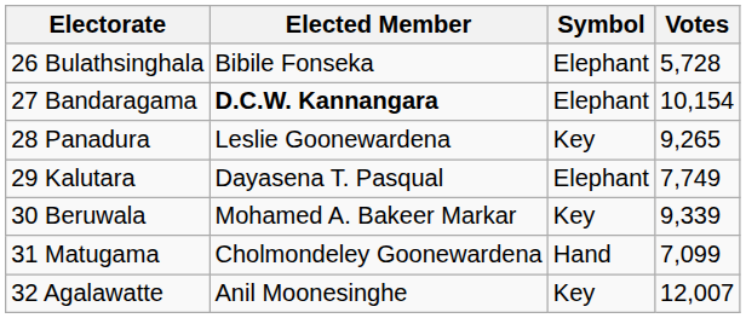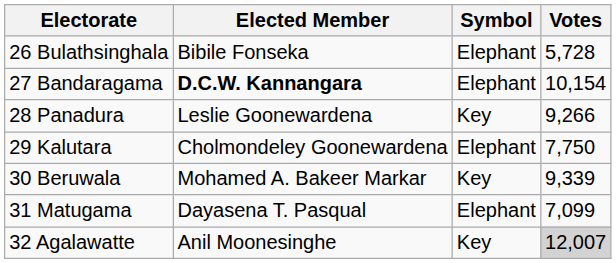 <table class="wikitable" border="1">
 <tr>
 <th>Electorate</th>
 <th>Elected Member</th>
 <th>Symbol</th>
 <th>Votes</th>
 </tr>
 <tr>
 <td>26 Bulathsinghala</td>
 <td>Bibile Fonseka</td>
 <td>Elephant</td>
 <td>5,728</td>
 </tr>
 <tr>
 <td>27 Bandaragama</td>
 <td><strong>D.C.W.  Kannangara</strong></td>
 <td>Elephant</td>
 <td>10,154</td>
 </tr>
 <tr>
 <td>28 Panadura</td>
 <td>Leslie Goonewardena</td>
 <td>Key</td>
-<td>9,265</td>
+<td>9,266</td>
 </tr>
 <tr>
 <td>29 Kalutara</td>
-<td>Dayasena T. Pasqual</td>
+<td>Cholmondeley Goonewardena</td>
 <td>Elephant</td>
-<td>7,749</td>
+<td>7,750</td>
 </tr>
 <tr>
 <td>30 Beruwala</td>
 <td>Mohamed A. Bakeer Markar</td>
 <td>Key</td>
 <td>9,339</td>
 </tr>
 <tr>
 <td>31 Matugama</td>
-<td>Cholmondeley Goonewardena</td>
-<td>Hand</td>
+<td>Dayasena T. Pasqual</td>
+<td>Elephant</td>
 <td>7,099</td>
 </tr>
 <tr>
 <td>32 Agalawatte</td>
 <td>Anil Moonesinghe</td>
 <td>Key</td>
-<td>12,007</td>
+<td style="background: lightgrey;">12,007</td>
 </tr>
 </table>
